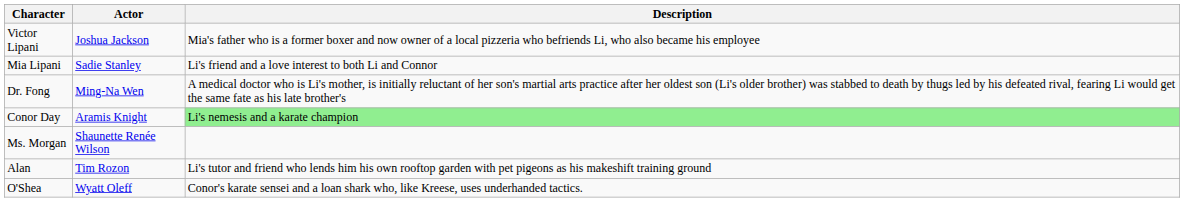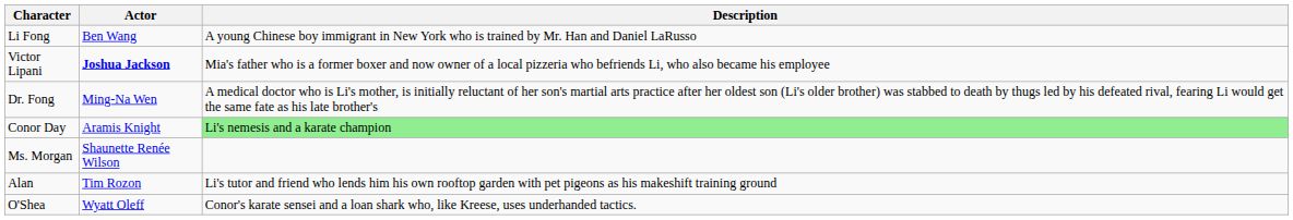 <table class="wikitable">
 <tr>
 <th>Character</th>
 <th>Actor</th>
 <th>Description</th>
 </tr>
 <tr>
-<td>Victor Lipani</td>
-<td><a href='#'>Joshua Jackson</a></td>
-<td>Mia's father who is a former boxer and now owner of a local pizzeria who befriends Li, who also became his employee</td>
+<td>Li Fong</td>
+<td><a href='#'>Ben Wang</a></td>
+<td>A young Chinese boy immigrant in New York who is trained by Mr. Han and Daniel LaRusso</td>
 </tr>
 <tr>
-<td>Mia Lipani</td>
-<td><a href='#'>Sadie Stanley</a></td>
-<td>Li's friend and a love interest to both Li and Connor</td>
+<td>Victor Lipani</td>
+<td><strong><a href='#'>Joshua Jackson</a></strong></td>
+<td>Mia's father who is a former boxer and now owner of a local pizzeria who befriends Li, who also became his employee</td>
 </tr>
 <tr>
 <td>Dr. Fong</td>
 <td><a href='#'>Ming-Na Wen</a></td>
 <td>A medical doctor who is Li's mother, is initially reluctant of her son's martial arts practice after her oldest son (Li's older brother) was stabbed to death by thugs led by his defeated rival, fearing Li would get the same fate as his late brother's</td>
 </tr>
 <tr>
 <td>Conor Day</td>
 <td><a href='#'>Aramis Knight</a></td>
 <td style="background: lightgreen;">Li's nemesis and a karate champion</td>
 </tr>
 <tr>
 <td>Ms. Morgan</td>
 <td><a href='#'>Shaunette Renée Wilson</a></td>
 <td></td>
 </tr>
 <tr>
 <td>Alan</td>
 <td><a href='#'>Tim Rozon</a></td>
 <td>Li's tutor and friend who lends him his own rooftop garden with pet pigeons as his makeshift training ground</td>
 </tr>
 <tr>
 <td>O'Shea</td>
 <td><a href='#'>Wyatt Oleff</a></td>
 <td>Conor's karate sensei and a loan shark who, like Kreese, uses underhanded tactics.</td>
 </tr>
 </table>
